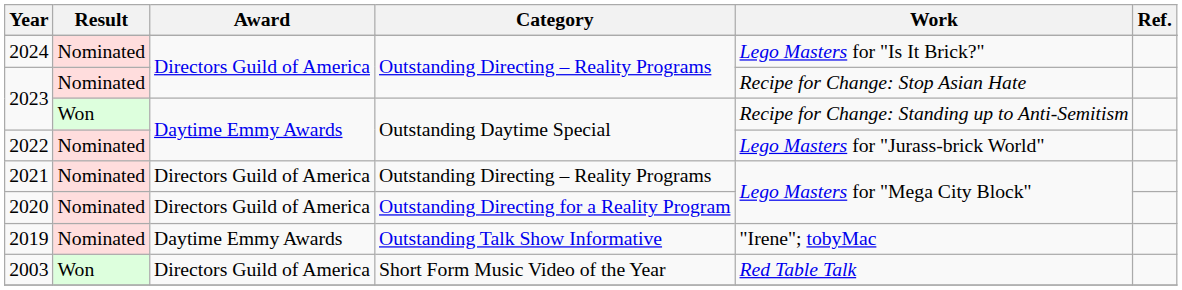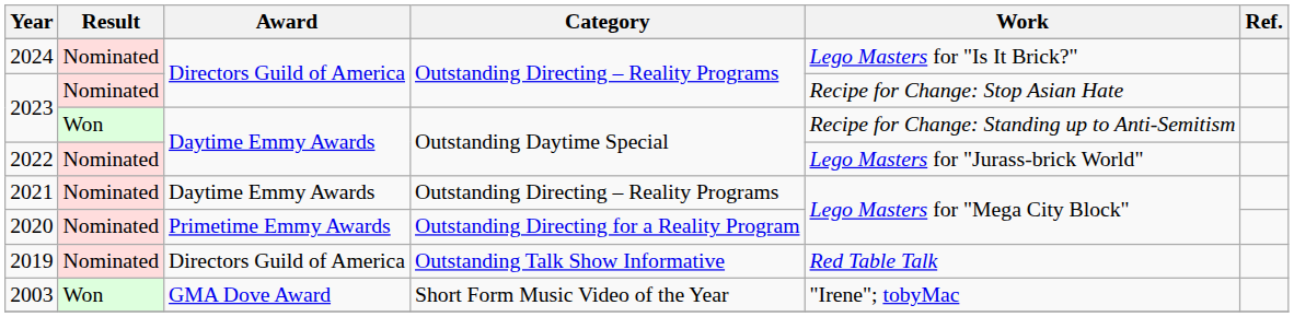 <table class="wikitable">
 <tr>
 <th>Year</th>
 <th>Result</th>
 <th>Award</th>
 <th>Category</th>
 <th>Work</th>
 <th>Ref.</th>
 </tr>
 <tr>
 </tr>
 <tr>
 <td>2024</td>
 <td style="background: #ffdddd">Nominated</td>
 <td rowspan="2"><a href='#'>Directors Guild of America</a></td>
 <td rowspan="2"><a href='#'>Outstanding Directing – Reality Programs</a></td>
 <td><em><a href='#'>Lego Masters</a></em> for "Is It Brick?"</td>
 <td></td>
 </tr>
 <tr>
 <td rowspan="2">2023</td>
 <td style="background: #ffdddd">Nominated</td>
 <td><em>Recipe for Change: Stop Asian Hate</em></td>
 <td></td>
 </tr>
 <tr>
 <td style="background: #ddffdd">Won</td>
 <td rowspan="2"><a href='#'>Daytime Emmy Awards</a></td>
 <td rowspan="2">Outstanding Daytime Special</td>
 <td><em>Recipe for Change: Standing up to Anti-Semitism</em></td>
 <td></td>
 </tr>
 <tr>
 <td>2022</td>
 <td style="background: #ffdddd">Nominated</td>
 <td><em><a href='#'>Lego Masters</a></em> for "Jurass-brick World"</td>
 <td></td>
 </tr>
 <tr>
 <td>2021</td>
 <td style="background: #ffdddd">Nominated</td>
-<td>Directors Guild of America</td>
+<td>Daytime Emmy Awards</td>
 <td>Outstanding Directing – Reality Programs</td>
 <td rowspan="2"><em><a href='#'>Lego Masters</a></em> for "Mega City Block"</td>
 <td></td>
 </tr>
 <tr>
 <td>2020</td>
 <td style="background: #ffdddd">Nominated</td>
-<td>Directors Guild of America</td>
+<td><a href='#'>Primetime Emmy Awards</a></td>
 <td><a href='#'>Outstanding Directing for a Reality Program</a></td>
 <td></td>
 </tr>
 <tr>
 <td>2019</td>
 <td style="background: #ffdddd">Nominated</td>
-<td>Daytime Emmy Awards</td>
+<td>Directors Guild of America</td>
 <td><a href='#'>Outstanding Talk Show Informative</a></td>
-<td>"Irene"; <a href='#'>tobyMac</a></td>
+<td><em><a href='#'>Red Table Talk</a></em></td>
 <td></td>
 </tr>
 <tr>
 <td>2003</td>
 <td style="background: #ddffdd">Won</td>
-<td>Directors Guild of America</td>
+<td><a href='#'>GMA Dove Award</a></td>
 <td>Short Form Music Video of the Year</td>
-<td><em><a href='#'>Red Table Talk</a></em></td>
+<td>"Irene"; <a href='#'>tobyMac</a></td>
 <td></td>
 </tr>
 <tr>
 </tr>
 </table>
